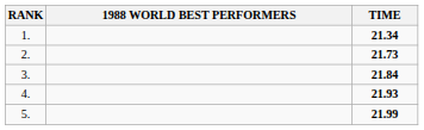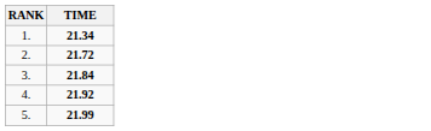 <table class="wikitable" style="border-collapse: collapse; font-size: 90%;">
 <tr>
 <th>RANK</th>
-<th align="center" style="width: 25em">1988 WORLD BEST PERFORMERS</th>
 <th align="center" style="width: 5em">TIME</th>
 </tr>
 <tr>
 <td align="center">1.</td>
-<td></td>
 <td align="center"><strong>21.34</strong></td>
 </tr>
 <tr>
 <td align="center">2.</td>
-<td></td>
-<td align="center"><strong>21.73</strong></td>
+<td align="center"><strong>21.72</strong></td>
 </tr>
 <tr>
 <td align="center">3.</td>
-<td></td>
 <td align="center"><strong>21.84</strong></td>
 </tr>
 <tr>
 <td align="center">4.</td>
-<td></td>
-<td align="center"><strong>21.93</strong></td>
+<td align="center"><strong>21.92</strong></td>
 </tr>
 <tr>
 <td align="center">5.</td>
-<td></td>
 <td align="center"><strong>21.99</strong></td>
 </tr>
 </table>
